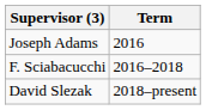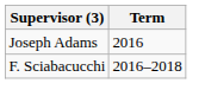 <table class=wikitable>
 <tr style="background:#ccc;">
 <th>Supervisor (3)</th>
 <th>Term</th>
 </tr>
 <tr>
 <td>Joseph Adams</td>
 <td>2016</td>
 </tr>
 <tr>
 <td>F. Sciabacucchi</td>
 <td>2016–2018</td>
 </tr>
-<tr>
-<td>David Slezak</td>
-<td>2018–present</td>
-</tr>
 </table>
